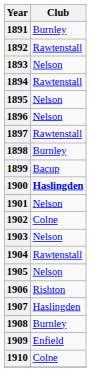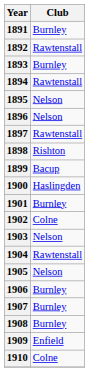 <table class="wikitable" style="font-size:85%">
 <tr>
 <th>Year</th>
 <th>Club</th>
 </tr>
 <tr>
 <th scope="row">1891</th>
 <td><a href='#'>Burnley</a></td>
 </tr>
 <tr>
 <th scope="row">1892</th>
 <td><a href='#'>Rawtenstall</a></td>
 </tr>
 <tr>
 <th scope="row">1893</th>
-<td><a href='#'>Nelson</a></td>
+<td><a href='#'>Burnley</a></td>
 </tr>
 <tr>
 <th scope="row">1894</th>
 <td><a href='#'>Rawtenstall</a></td>
 </tr>
 <tr>
 <th scope="row">1895</th>
 <td><a href='#'>Nelson</a></td>
 </tr>
 <tr>
 <th scope="row">1896</th>
 <td><a href='#'>Nelson</a></td>
 </tr>
 <tr>
 <th scope="row">1897</th>
 <td><a href='#'>Rawtenstall</a></td>
 </tr>
 <tr>
 <th scope="row">1898</th>
-<td><a href='#'>Burnley</a></td>
+<td><a href='#'>Rishton</a></td>
 </tr>
 <tr>
 <th scope="row">1899</th>
 <td><a href='#'>Bacup</a></td>
 </tr>
 <tr>
 <th scope="row">1900</th>
-<td><strong><a href='#'>Haslingden</a></strong></td>
+<td><a href='#'>Haslingden</a></td>
 </tr>
 <tr>
 <th scope="row">1901</th>
-<td><a href='#'>Nelson</a></td>
+<td><a href='#'>Burnley</a></td>
 </tr>
 <tr>
 <th scope="row">1902</th>
 <td><a href='#'>Colne</a></td>
 </tr>
 <tr>
 <th scope="row">1903</th>
 <td><a href='#'>Nelson</a></td>
 </tr>
 <tr>
 <th scope="row">1904</th>
 <td><a href='#'>Rawtenstall</a></td>
 </tr>
 <tr>
 <th scope="row">1905</th>
 <td><a href='#'>Nelson</a></td>
 </tr>
 <tr>
 <th scope="row">1906</th>
-<td><a href='#'>Rishton</a></td>
+<td><a href='#'>Burnley</a></td>
 </tr>
 <tr>
 <th scope="row">1907</th>
-<td><a href='#'>Haslingden</a></td>
+<td><a href='#'>Burnley</a></td>
 </tr>
 <tr>
 <th scope="row">1908</th>
 <td><a href='#'>Burnley</a></td>
 </tr>
 <tr>
 <th scope="row">1909</th>
 <td><a href='#'>Enfield</a></td>
 </tr>
 <tr>
 <th scope="row">1910</th>
 <td><a href='#'>Colne</a></td>
 </tr>
 <tr>
 </tr>
 </table>
